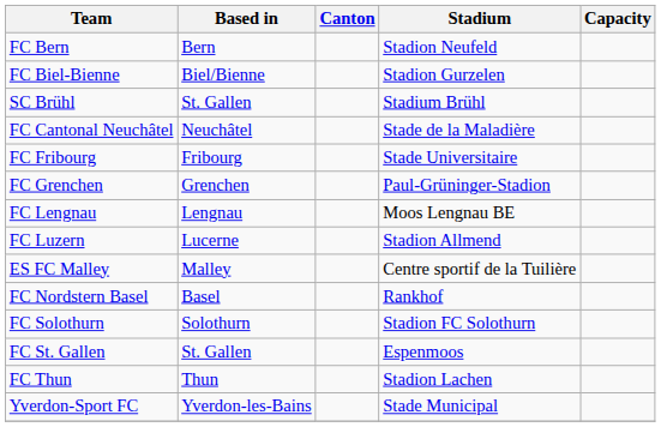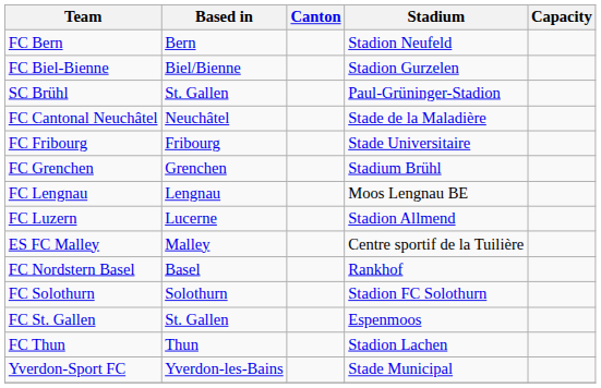 <table class="wikitable sortable" style="text-align: left;">
 <tr>
 <th>Team</th>
 <th>Based in</th>
 <th><a href='#'>Canton</a></th>
 <th>Stadium</th>
 <th>Capacity</th>
 </tr>
 <tr>
 <td><a href='#'>FC Bern</a></td>
 <td><a href='#'>Bern</a></td>
 <td></td>
 <td><a href='#'>Stadion Neufeld</a></td>
 <td></td>
 </tr>
 <tr>
 <td><a href='#'>FC Biel-Bienne</a></td>
 <td><a href='#'>Biel/Bienne</a></td>
 <td></td>
 <td><a href='#'>Stadion Gurzelen</a></td>
 <td></td>
 </tr>
 <tr>
 <td><a href='#'>SC Brühl</a></td>
 <td><a href='#'>St. Gallen</a></td>
 <td></td>
-<td><a href='#'>Stadium Brühl</a></td>
+<td><a href='#'>Paul-Grüninger-Stadion</a></td>
 <td></td>
 </tr>
 <tr>
 <td><a href='#'>FC Cantonal Neuchâtel</a></td>
 <td><a href='#'>Neuchâtel</a></td>
 <td></td>
 <td><a href='#'>Stade de la Maladière</a></td>
 <td></td>
 </tr>
 <tr>
 <td><a href='#'>FC Fribourg</a></td>
 <td><a href='#'>Fribourg</a></td>
 <td></td>
 <td><a href='#'>Stade Universitaire</a></td>
 <td></td>
 </tr>
 <tr>
 <td><a href='#'>FC Grenchen</a></td>
 <td><a href='#'>Grenchen</a></td>
 <td></td>
-<td><a href='#'>Paul-Grüninger-Stadion</a></td>
+<td><a href='#'>Stadium Brühl</a></td>
 <td></td>
 </tr>
 <tr>
 <td><a href='#'>FC Lengnau</a></td>
 <td><a href='#'>Lengnau</a></td>
 <td></td>
 <td>Moos Lengnau BE</td>
 <td></td>
 </tr>
 <tr>
 <td><a href='#'>FC Luzern</a></td>
 <td><a href='#'>Lucerne</a></td>
 <td></td>
 <td><a href='#'>Stadion Allmend</a></td>
 <td></td>
 </tr>
 <tr>
 <td><a href='#'>ES FC Malley</a></td>
 <td><a href='#'>Malley</a></td>
 <td></td>
 <td>Centre sportif de la Tuilière</td>
 <td></td>
 </tr>
 <tr>
 <td><a href='#'>FC Nordstern Basel</a></td>
 <td><a href='#'>Basel</a></td>
 <td></td>
 <td><a href='#'>Rankhof</a></td>
 <td></td>
 </tr>
 <tr>
 <td><a href='#'>FC Solothurn</a></td>
 <td><a href='#'>Solothurn</a></td>
 <td></td>
 <td><a href='#'>Stadion FC Solothurn</a></td>
 <td></td>
 </tr>
 <tr>
 <td><a href='#'>FC St. Gallen</a></td>
 <td><a href='#'>St. Gallen</a></td>
 <td></td>
 <td><a href='#'>Espenmoos</a></td>
 <td></td>
 </tr>
 <tr>
 <td><a href='#'>FC Thun</a></td>
 <td><a href='#'>Thun</a></td>
 <td></td>
 <td><a href='#'>Stadion Lachen</a></td>
 <td></td>
 </tr>
 <tr>
 <td><a href='#'>Yverdon-Sport FC</a></td>
 <td><a href='#'>Yverdon-les-Bains</a></td>
 <td></td>
 <td><a href='#'>Stade Municipal</a></td>
 <td></td>
 </tr>
 <tr>
 </tr>
 </table>
